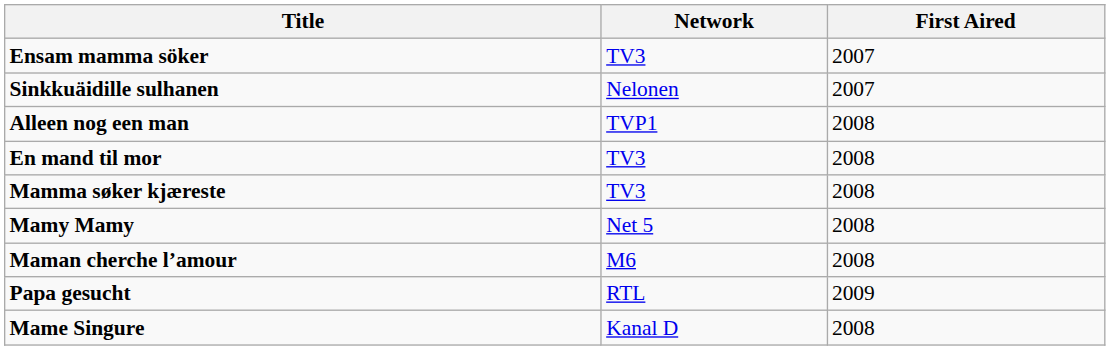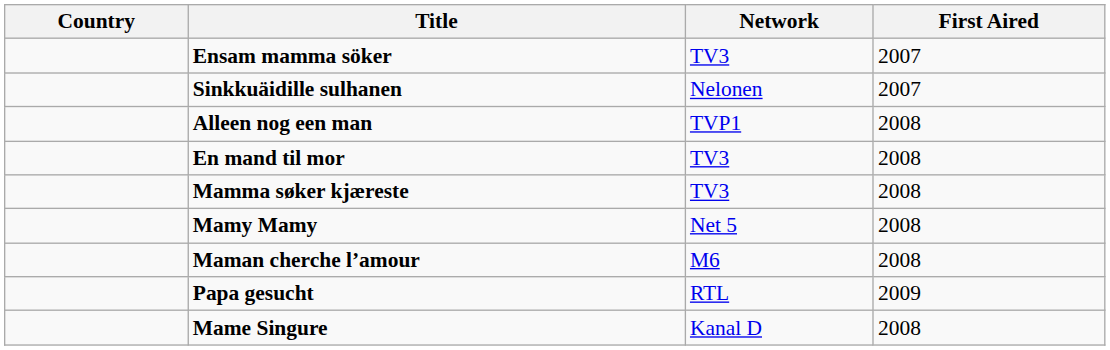 <table class="wikitable sortable" style="width:65%;">
 <tr>
+<th>Country</th>
 <th>Title</th>
 <th>Network</th>
 <th>First Aired</th>
 </tr>
 <tr>
+<td><strong></strong></td>
 <td><strong>Ensam mamma söker</strong></td>
 <td><a href='#'>TV3</a></td>
 <td>2007</td>
 </tr>
 <tr>
+<td><strong></strong></td>
 <td><strong>Sinkkuäidille sulhanen</strong></td>
 <td><a href='#'>Nelonen</a></td>
 <td>2007</td>
 </tr>
 <tr>
+<td><strong></strong></td>
 <td><strong>Alleen nog een man</strong></td>
 <td><a href='#'>TVP1</a></td>
 <td>2008</td>
 </tr>
 <tr>
+<td><strong></strong></td>
 <td><strong>En mand til mor</strong></td>
 <td><a href='#'>TV3</a></td>
 <td>2008</td>
 </tr>
 <tr>
+<td><strong></strong></td>
 <td><strong>Mamma søker kjæreste</strong></td>
 <td><a href='#'>TV3</a></td>
 <td>2008</td>
 </tr>
 <tr>
+<td><strong></strong></td>
 <td><strong>Mamy Mamy</strong></td>
 <td><a href='#'>Net 5</a></td>
 <td>2008</td>
 </tr>
 <tr>
+<td><strong></strong></td>
 <td><strong>Maman cherche l’amour</strong></td>
 <td><a href='#'>M6</a></td>
 <td>2008</td>
 </tr>
 <tr>
+<td><strong></strong></td>
 <td><strong>Papa gesucht</strong></td>
 <td><a href='#'>RTL</a></td>
 <td>2009</td>
 </tr>
 <tr>
+<td><strong></strong></td>
 <td><strong>Mame Singure</strong></td>
 <td><a href='#'>Kanal D</a></td>
 <td>2008</td>
 </tr>
 </table>
